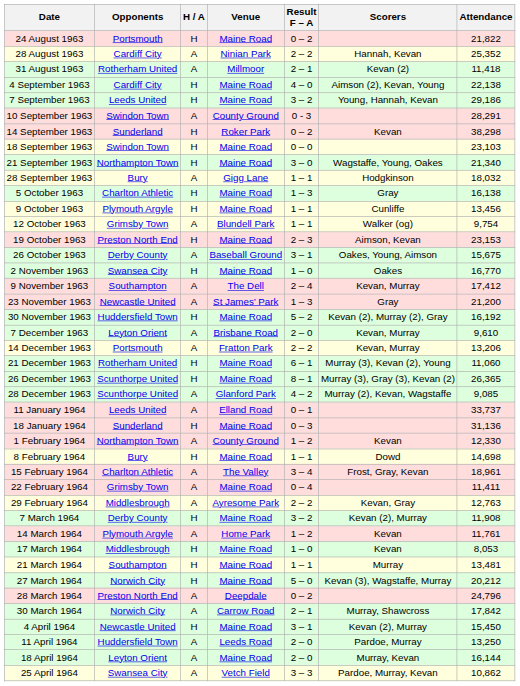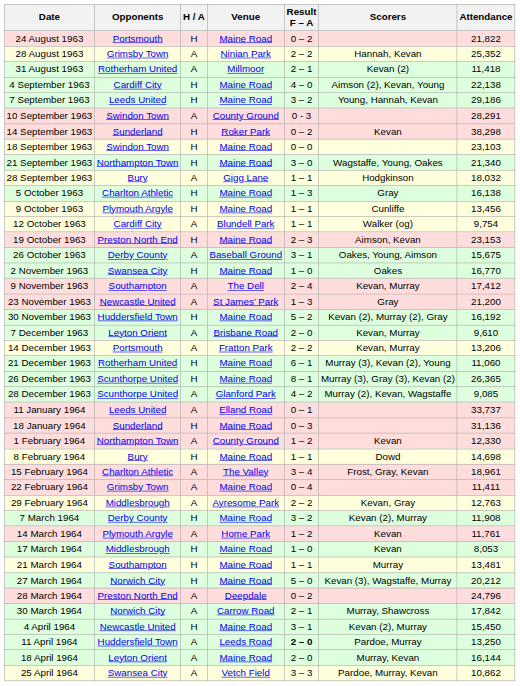 <table class="wikitable" style="text-align:center">
 <tr>
 <th>Date</th>
 <th>Opponents</th>
 <th>H / A</th>
 <th>Venue</th>
 <th>Result<br>F – A</th>
 <th>Scorers</th>
 <th>Attendance</th>
 </tr>
 <tr bgcolor="#ffdddd">
 <td>24 August 1963</td>
 <td><a href='#'>Portsmouth</a></td>
 <td>H</td>
 <td><a href='#'>Maine Road</a></td>
 <td>0 – 2</td>
 <td></td>
 <td>21,822</td>
 </tr>
 <tr bgcolor="#ffffdd">
 <td>28 August 1963</td>
-<td><a href='#'>Cardiff City</a></td>
+<td><a href='#'>Grimsby Town</a></td>
 <td>A</td>
 <td><a href='#'>Ninian Park</a></td>
 <td>2 – 2</td>
 <td>Hannah, Kevan</td>
 <td>25,352</td>
 </tr>
 <tr bgcolor="#ddffdd">
 <td>31 August 1963</td>
 <td><a href='#'>Rotherham United</a></td>
 <td>A</td>
 <td><a href='#'>Millmoor</a></td>
 <td>2 – 1</td>
 <td>Kevan (2)</td>
 <td>11,418</td>
 </tr>
 <tr bgcolor="#ddffdd">
 <td>4 September 1963</td>
 <td><a href='#'>Cardiff City</a></td>
 <td>H</td>
 <td><a href='#'>Maine Road</a></td>
 <td>4 – 0</td>
 <td>Aimson (2), Kevan, Young</td>
 <td>22,138</td>
 </tr>
 <tr bgcolor="#ddffdd">
 <td>7 September 1963</td>
 <td><a href='#'>Leeds United</a></td>
 <td>H</td>
 <td><a href='#'>Maine Road</a></td>
 <td>3 – 2</td>
 <td>Young, Hannah, Kevan</td>
 <td>29,186</td>
 </tr>
 <tr bgcolor="#ffdddd">
 <td>10 September 1963</td>
 <td><a href='#'>Swindon Town</a></td>
 <td>A</td>
 <td><a href='#'>County Ground</a></td>
 <td>0 - 3</td>
 <td></td>
 <td>28,291</td>
 </tr>
 <tr bgcolor="#ffdddd">
 <td>14 September 1963</td>
 <td><a href='#'>Sunderland</a></td>
 <td>H</td>
 <td><a href='#'>Roker Park</a></td>
 <td>0 – 2</td>
 <td>Kevan</td>
 <td>38,298</td>
 </tr>
 <tr bgcolor="#ffffdd">
 <td>18 September 1963</td>
 <td><a href='#'>Swindon Town</a></td>
 <td>H</td>
 <td><a href='#'>Maine Road</a></td>
 <td>0 – 0</td>
 <td></td>
 <td>23,103</td>
 </tr>
 <tr bgcolor="#ddffdd">
 <td>21 September 1963</td>
 <td><a href='#'>Northampton Town</a></td>
 <td>H</td>
 <td><a href='#'>Maine Road</a></td>
 <td>3 – 0</td>
 <td>Wagstaffe, Young, Oakes</td>
 <td>21,340</td>
 </tr>
 <tr bgcolor="#ffffdd">
 <td>28 September 1963</td>
 <td><a href='#'>Bury</a></td>
 <td>A</td>
 <td><a href='#'>Gigg Lane</a></td>
 <td>1 – 1</td>
 <td>Hodgkinson</td>
 <td>18,032</td>
 </tr>
 <tr bgcolor="#ddffdd">
 <td>5 October 1963</td>
 <td><a href='#'>Charlton Athletic</a></td>
 <td>H</td>
 <td><a href='#'>Maine Road</a></td>
 <td>1 – 3</td>
 <td>Gray</td>
 <td>16,138</td>
 </tr>
 <tr bgcolor="#ffffdd">
 <td>9 October 1963</td>
 <td><a href='#'>Plymouth Argyle</a></td>
 <td>H</td>
 <td><a href='#'>Maine Road</a></td>
 <td>1 – 1</td>
 <td>Cunliffe</td>
 <td>13,456</td>
 </tr>
 <tr bgcolor="#ffffdd">
 <td>12 October 1963</td>
-<td><a href='#'>Grimsby Town</a></td>
+<td><a href='#'>Cardiff City</a></td>
 <td>A</td>
 <td><a href='#'>Blundell Park</a></td>
 <td>1 – 1</td>
 <td>Walker (og)</td>
 <td>9,754</td>
 </tr>
 <tr bgcolor="#ffdddd">
 <td>19 October 1963</td>
 <td><a href='#'>Preston North End</a></td>
 <td>H</td>
 <td><a href='#'>Maine Road</a></td>
 <td>2 – 3</td>
 <td>Aimson, Kevan</td>
 <td>23,153</td>
 </tr>
 <tr bgcolor="#ddffdd">
 <td>26 October 1963</td>
 <td><a href='#'>Derby County</a></td>
 <td>A</td>
 <td><a href='#'>Baseball Ground</a></td>
 <td>3 – 1</td>
 <td>Oakes, Young, Aimson</td>
 <td>15,675</td>
 </tr>
 <tr bgcolor="#ddffdd">
 <td>2 November 1963</td>
 <td><a href='#'>Swansea City</a></td>
 <td>H</td>
 <td><a href='#'>Maine Road</a></td>
 <td>1 – 0</td>
 <td>Oakes</td>
 <td>16,770</td>
 </tr>
 <tr bgcolor="#ffdddd">
 <td>9 November 1963</td>
 <td><a href='#'>Southampton</a></td>
 <td>A</td>
 <td><a href='#'>The Dell</a></td>
 <td>2 – 4</td>
 <td>Kevan, Murray</td>
 <td>17,412</td>
 </tr>
 <tr bgcolor="#ffdddd">
 <td>23 November 1963</td>
 <td><a href='#'>Newcastle United</a></td>
 <td>A</td>
 <td><a href='#'>St James’ Park</a></td>
 <td>1 – 3</td>
 <td>Gray</td>
 <td>21,200</td>
 </tr>
 <tr bgcolor="#ddffdd">
 <td>30 November 1963</td>
 <td><a href='#'>Huddersfield Town</a></td>
 <td>H</td>
 <td><a href='#'>Maine Road</a></td>
 <td>5 – 2</td>
 <td>Kevan (2), Murray (2), Gray</td>
 <td>16,192</td>
 </tr>
 <tr bgcolor="#ddffdd">
 <td>7 December 1963</td>
 <td><a href='#'>Leyton Orient</a></td>
 <td>A</td>
 <td><a href='#'>Brisbane Road</a></td>
 <td>2 – 0</td>
 <td>Kevan, Murray</td>
 <td>9,610</td>
 </tr>
 <tr bgcolor="#ffffdd">
 <td>14 December 1963</td>
 <td><a href='#'>Portsmouth</a></td>
 <td>A</td>
 <td><a href='#'>Fratton Park</a></td>
 <td>2 – 2</td>
 <td>Kevan, Murray</td>
 <td>13,206</td>
 </tr>
 <tr bgcolor="#ddffdd">
 <td>21 December 1963</td>
 <td><a href='#'>Rotherham United</a></td>
 <td>H</td>
 <td><a href='#'>Maine Road</a></td>
 <td>6 – 1</td>
 <td>Murray (3), Kevan (2), Young</td>
 <td>11,060</td>
 </tr>
 <tr bgcolor="#ddffdd">
 <td>26 December 1963</td>
 <td><a href='#'>Scunthorpe United</a></td>
 <td>H</td>
 <td><a href='#'>Maine Road</a></td>
 <td>8 – 1</td>
 <td>Murray (3), Gray (3), Kevan (2)</td>
 <td>26,365</td>
 </tr>
 <tr bgcolor="#ddffdd">
 <td>28 December 1963</td>
 <td><a href='#'>Scunthorpe United</a></td>
 <td>A</td>
 <td><a href='#'>Glanford Park</a></td>
 <td>4 – 2</td>
 <td>Murray (2), Kevan, Wagstaffe</td>
 <td>9,085</td>
 </tr>
 <tr bgcolor="#ffdddd">
 <td>11 January 1964</td>
 <td><a href='#'>Leeds United</a></td>
 <td>A</td>
 <td><a href='#'>Elland Road</a></td>
 <td>0 – 1</td>
 <td></td>
 <td>33,737</td>
 </tr>
 <tr bgcolor="#ffdddd">
 <td>18 January 1964</td>
 <td><a href='#'>Sunderland</a></td>
 <td>H</td>
 <td><a href='#'>Maine Road</a></td>
 <td>0 – 3</td>
 <td></td>
 <td>31,136</td>
 </tr>
 <tr bgcolor="#ffdddd">
 <td>1 February 1964</td>
 <td><a href='#'>Northampton Town</a></td>
 <td>A</td>
 <td><a href='#'>County Ground</a></td>
 <td>1 – 2</td>
 <td>Kevan</td>
 <td>12,330</td>
 </tr>
 <tr bgcolor="#ffffdd">
 <td>8 February 1964</td>
 <td><a href='#'>Bury</a></td>
 <td>H</td>
 <td><a href='#'>Maine Road</a></td>
 <td>1 – 1</td>
 <td>Dowd</td>
 <td>14,698</td>
 </tr>
 <tr bgcolor="#ffdddd">
 <td>15 February 1964</td>
 <td><a href='#'>Charlton Athletic</a></td>
 <td>A</td>
 <td><a href='#'>The Valley</a></td>
 <td>3 – 4</td>
 <td>Frost, Gray, Kevan</td>
 <td>18,961</td>
 </tr>
 <tr bgcolor="#ffdddd">
 <td>22 February 1964</td>
 <td><a href='#'>Grimsby Town</a></td>
 <td>A</td>
 <td><a href='#'>Maine Road</a></td>
 <td>0 – 4</td>
 <td></td>
 <td>11,411</td>
 </tr>
 <tr bgcolor="#ffffdd">
 <td>29 February 1964</td>
 <td><a href='#'>Middlesbrough</a></td>
 <td>A</td>
 <td><a href='#'>Ayresome Park</a></td>
 <td>2 – 2</td>
 <td>Kevan, Gray</td>
 <td>12,763</td>
 </tr>
 <tr bgcolor="#ddffdd">
 <td>7 March 1964</td>
 <td><a href='#'>Derby County</a></td>
 <td>H</td>
 <td><a href='#'>Maine Road</a></td>
 <td>3 – 2</td>
 <td>Kevan (2), Murray</td>
 <td>11,908</td>
 </tr>
 <tr bgcolor="#ffdddd">
 <td>14 March 1964</td>
 <td><a href='#'>Plymouth Argyle</a></td>
 <td>A</td>
 <td><a href='#'>Home Park</a></td>
 <td>1 – 2</td>
 <td>Kevan</td>
 <td>11,761</td>
 </tr>
 <tr bgcolor="#ddffdd">
 <td>17 March 1964</td>
 <td><a href='#'>Middlesbrough</a></td>
 <td>H</td>
 <td><a href='#'>Maine Road</a></td>
 <td>1 – 0</td>
 <td>Kevan</td>
 <td>8,053</td>
 </tr>
 <tr bgcolor="#ffffdd">
 <td>21 March 1964</td>
 <td><a href='#'>Southampton</a></td>
 <td>H</td>
 <td><a href='#'>Maine Road</a></td>
 <td>1 – 1</td>
 <td>Murray</td>
 <td>13,481</td>
 </tr>
 <tr bgcolor="#ddffdd">
 <td>27 March 1964</td>
 <td><a href='#'>Norwich City</a></td>
 <td>H</td>
 <td><a href='#'>Maine Road</a></td>
 <td>5 – 0</td>
 <td>Kevan (3), Wagstaffe, Murray</td>
 <td>20,212</td>
 </tr>
 <tr bgcolor="#ffdddd">
 <td>28 March 1964</td>
 <td><a href='#'>Preston North End</a></td>
 <td>A</td>
 <td><a href='#'>Deepdale</a></td>
 <td>0 – 2</td>
 <td></td>
 <td>24,796</td>
 </tr>
 <tr bgcolor="#ddffdd">
 <td>30 March 1964</td>
 <td><a href='#'>Norwich City</a></td>
 <td>A</td>
 <td><a href='#'>Carrow Road</a></td>
 <td>2 – 1</td>
 <td>Murray, Shawcross</td>
 <td>17,842</td>
 </tr>
 <tr bgcolor="#ddffdd">
 <td>4 April 1964</td>
 <td><a href='#'>Newcastle United</a></td>
 <td>H</td>
 <td><a href='#'>Maine Road</a></td>
 <td>3 – 1</td>
 <td>Kevan (2), Murray</td>
 <td>15,450</td>
 </tr>
 <tr bgcolor="#ddffdd">
 <td>11 April 1964</td>
 <td><a href='#'>Huddersfield Town</a></td>
 <td>A</td>
 <td><a href='#'>Leeds Road</a></td>
-<td>2 – 0</td>
+<td><strong>2 – 0</strong></td>
 <td>Pardoe, Murray</td>
 <td>13,250</td>
 </tr>
 <tr bgcolor="#ddffdd">
 <td>18 April 1964</td>
 <td><a href='#'>Leyton Orient</a></td>
 <td>A</td>
 <td><a href='#'>Maine Road</a></td>
 <td>2 – 0</td>
 <td>Murray, Kevan</td>
 <td>16,144</td>
 </tr>
 <tr bgcolor="#ffffdd">
 <td>25 April 1964</td>
 <td><a href='#'>Swansea City</a></td>
 <td>A</td>
 <td><a href='#'>Vetch Field</a></td>
 <td>3 – 3</td>
 <td>Pardoe, Murray, Kevan</td>
 <td>10,862</td>
 </tr>
 </table>
